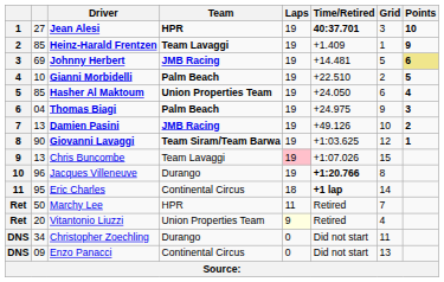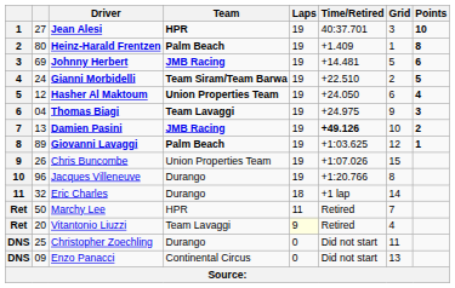 <table class="wikitable" style="font-size: 85%">
 <tr>
 <th></th>
 <th></th>
 <th>Driver</th>
 <th>Team</th>
 <th>Laps</th>
 <th>Time/Retired</th>
 <th>Grid</th>
 <th>Points</th>
 </tr>
 <tr>
 <th>1</th>
 <td>27</td>
 <td> <strong><a href='#'>Jean Alesi</a></strong></td>
 <td><strong>HPR</strong></td>
 <td>19</td>
-<td><strong>40:37.701</strong></td>
+<td>40:37.701</td>
 <td>3</td>
 <td><strong>10</strong></td>
 </tr>
 <tr>
 <th>2</th>
-<td>85</td>
+<td>80</td>
 <td> <strong><a href='#'>Heinz-Harald Frentzen</a></strong></td>
-<td><strong>Team Lavaggi</strong></td>
+<td><strong>Palm Beach</strong></td>
 <td>19</td>
 <td>+1.409</td>
 <td>1</td>
-<td><strong>9</strong></td>
+<td><strong>8</strong></td>
 </tr>
 <tr>
 <th>3</th>
 <td>69</td>
 <td> <strong><a href='#'>Johnny Herbert</a></strong></td>
 <td><strong><a href='#'>JMB Racing</a></strong></td>
 <td>19</td>
 <td>+14.481</td>
 <td>5</td>
-<td style="background: khaki;"><strong>6</strong></td>
+<td><strong>6</strong></td>
 </tr>
 <tr>
 <th>4</th>
-<td>10</td>
+<td>24</td>
 <td> <strong><a href='#'>Gianni Morbidelli</a></strong></td>
-<td><strong>Palm Beach</strong></td>
+<td><strong>Team Siram/Team Barwa</strong></td>
 <td>19</td>
 <td>+22.510</td>
 <td>2</td>
 <td><strong>5</strong></td>
 </tr>
 <tr>
 <th>5</th>
-<td>85</td>
+<td>12</td>
 <td> <strong><a href='#'>Hasher Al Maktoum</a></strong></td>
 <td><strong>Union Properties Team</strong></td>
 <td>19</td>
 <td>+24.050</td>
 <td>6</td>
 <td><strong>4</strong></td>
 </tr>
 <tr>
 <th>6</th>
 <td>04</td>
 <td> <strong><a href='#'>Thomas Biagi</a></strong></td>
-<td><strong>Palm Beach</strong></td>
+<td><strong>Team Lavaggi</strong></td>
 <td>19</td>
 <td>+24.975</td>
 <td>9</td>
 <td><strong>3</strong></td>
 </tr>
 <tr>
 <th>7</th>
 <td>13</td>
 <td> <strong><a href='#'>Damien Pasini</a></strong></td>
 <td><strong><a href='#'>JMB Racing</a></strong></td>
 <td>19</td>
-<td>+49.126</td>
+<td><strong>+49.126</strong></td>
 <td>10</td>
 <td><strong>2</strong></td>
 </tr>
 <tr>
 <th>8</th>
-<td>90</td>
+<td>89</td>
 <td> <strong><a href='#'>Giovanni Lavaggi</a></strong></td>
-<td><strong>Team Siram/Team Barwa</strong></td>
+<td><strong>Palm Beach</strong></td>
 <td>19</td>
 <td>+1:03.625</td>
 <td>12</td>
 <td><strong>1</strong></td>
 </tr>
 <tr>
 <th>9</th>
-<td>13</td>
+<td>26</td>
 <td> <a href='#'>Chris Buncombe</a></td>
-<td>Team Lavaggi</td>
-<td style="background: pink;">19</td>
+<td>Union Properties Team</td>
+<td>19</td>
 <td>+1:07.026</td>
 <td>15</td>
 <td></td>
 </tr>
 <tr>
 <th>10</th>
 <td>96</td>
 <td> <a href='#'>Jacques Villeneuve</a></td>
 <td>Durango</td>
 <td>19</td>
-<td><strong>+1:20.766</strong></td>
+<td>+1:20.766</td>
 <td>8</td>
 <td></td>
 </tr>
 <tr>
 <th>11</th>
-<td>95</td>
+<td>32</td>
 <td> <a href='#'>Eric Charles</a></td>
-<td>Continental Circus</td>
+<td>Durango</td>
 <td>18</td>
-<td><strong>+1 lap</strong></td>
+<td>+1 lap</td>
 <td>14</td>
 <td></td>
 </tr>
 <tr>
 <th>Ret</th>
 <td>50</td>
 <td> <a href='#'>Marchy Lee</a></td>
 <td>HPR</td>
 <td>11</td>
 <td>Retired</td>
 <td>7</td>
 <td></td>
 </tr>
 <tr>
 <th>Ret</th>
 <td>20</td>
 <td> <a href='#'>Vitantonio Liuzzi</a></td>
-<td>Union Properties Team</td>
+<td>Team Lavaggi</td>
 <td style="background: lightyellow;">9</td>
 <td>Retired</td>
 <td>4</td>
 <td></td>
 </tr>
 <tr>
 <th>DNS</th>
-<td>34</td>
+<td>25</td>
 <td> <a href='#'>Christopher Zoechling</a></td>
 <td>Durango</td>
 <td>0</td>
 <td>Did not start</td>
 <td>11</td>
 <td></td>
 </tr>
 <tr>
 <th>DNS</th>
 <td>09</td>
 <td> <a href='#'>Enzo Panacci</a></td>
 <td>Continental Circus</td>
 <td>0</td>
 <td>Did not start</td>
 <td>13</td>
 <td></td>
 </tr>
 <tr>
 <th colspan="8">Source:</th>
 </tr>
 </table>
